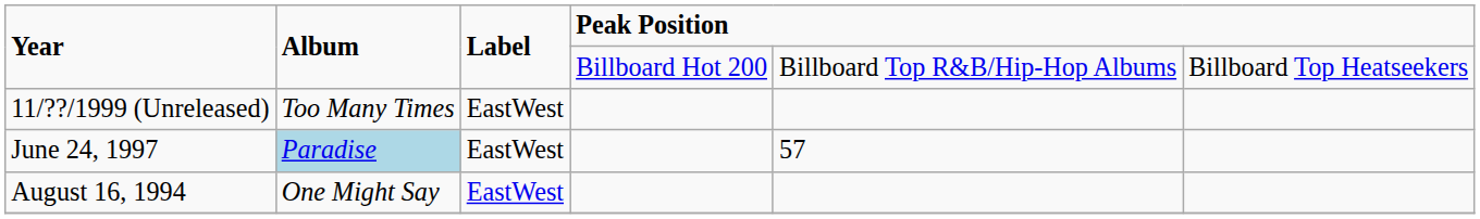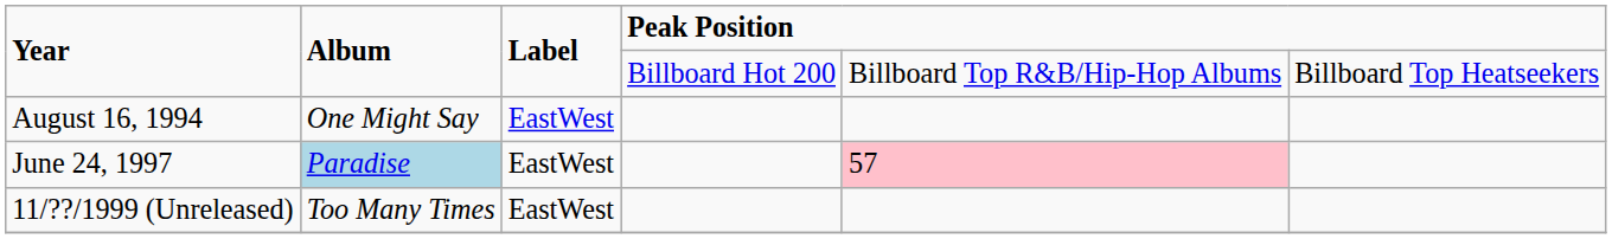 <table class="wikitable">
 <tr>
 <td rowspan="2"><strong>Year</strong></td>
 <td rowspan="2"><strong>Album</strong></td>
 <td rowspan="2"><strong>Label</strong></td>
 <td colspan="3"><strong>Peak Position</strong></td>
 </tr>
 <tr>
 <td><a href='#'>Billboard Hot 200</a></td>
 <td>Billboard <a href='#'>Top R&B/Hip-Hop Albums</a></td>
 <td>Billboard <a href='#'>Top Heatseekers</a></td>
 </tr>
 <tr>
-<td>11/??/1999 (Unreleased)</td>
-<td><em>Too Many Times</em></td>
-<td>EastWest</td>
+<td>August 16, 1994</td>
+<td><em>One Might Say</em></td>
+<td><a href='#'>EastWest</a></td>
 <td></td>
 <td></td>
 <td></td>
 </tr>
 <tr>
 <td>June 24, 1997</td>
 <td style="background: lightblue;"><em><a href='#'>Paradise</a></em></td>
 <td>EastWest</td>
 <td></td>
-<td>57</td>
+<td style="background: pink;">57</td>
 <td></td>
 </tr>
 <tr>
-<td>August 16, 1994</td>
-<td><em>One Might Say</em></td>
-<td><a href='#'>EastWest</a></td>
+<td>11/??/1999 (Unreleased)</td>
+<td><em>Too Many Times</em></td>
+<td>EastWest</td>
 <td></td>
 <td></td>
 <td></td>
 </tr>
 <tr>
 </tr>
 </table>
